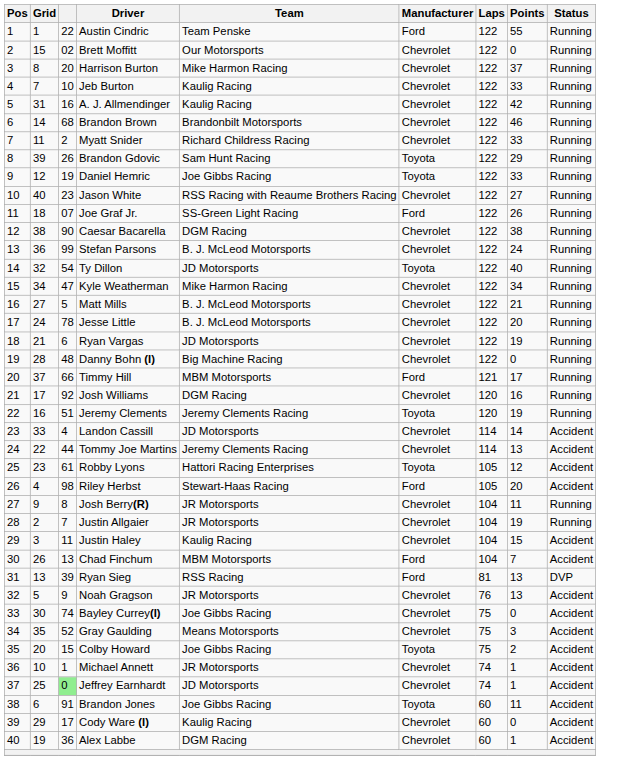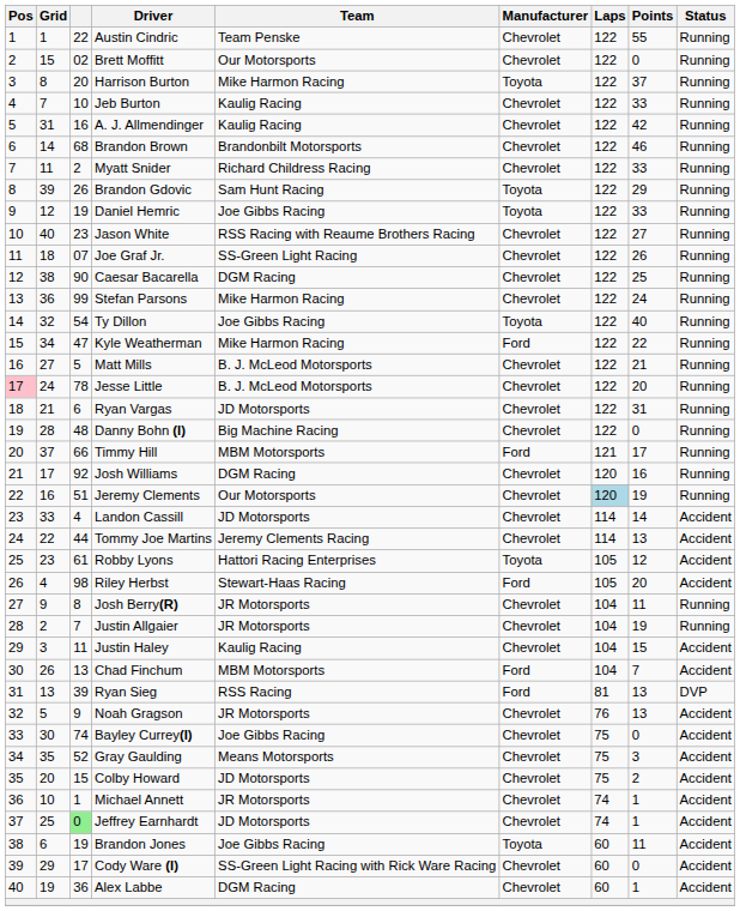 <table class="wikitable" style="font-size:98%">
 <tr>
 <th>Pos</th>
 <th>Grid</th>
 <th></th>
 <th>Driver</th>
 <th>Team</th>
 <th>Manufacturer</th>
 <th>Laps</th>
 <th>Points</th>
 <th>Status</th>
 </tr>
 <tr>
 <td>1</td>
 <td>1</td>
 <td>22</td>
 <td>Austin Cindric</td>
 <td>Team Penske</td>
-<td>Ford</td>
+<td>Chevrolet</td>
 <td>122</td>
 <td>55</td>
 <td>Running</td>
 </tr>
 <tr>
 <td>2</td>
 <td>15</td>
 <td>02</td>
 <td>Brett Moffitt</td>
 <td>Our Motorsports</td>
 <td>Chevrolet</td>
 <td>122</td>
 <td>0</td>
 <td>Running</td>
 </tr>
 <tr>
 <td>3</td>
 <td>8</td>
 <td>20</td>
 <td>Harrison Burton</td>
 <td>Mike Harmon Racing</td>
-<td>Chevrolet</td>
+<td>Toyota</td>
 <td>122</td>
 <td>37</td>
 <td>Running</td>
 </tr>
 <tr>
 <td>4</td>
 <td>7</td>
 <td>10</td>
 <td>Jeb Burton</td>
 <td>Kaulig Racing</td>
 <td>Chevrolet</td>
 <td>122</td>
 <td>33</td>
 <td>Running</td>
 </tr>
 <tr>
 <td>5</td>
 <td>31</td>
 <td>16</td>
 <td>A. J. Allmendinger</td>
 <td>Kaulig Racing</td>
 <td>Chevrolet</td>
 <td>122</td>
 <td>42</td>
 <td>Running</td>
 </tr>
 <tr>
 <td>6</td>
 <td>14</td>
 <td>68</td>
 <td>Brandon Brown</td>
 <td>Brandonbilt Motorsports</td>
 <td>Chevrolet</td>
 <td>122</td>
 <td>46</td>
 <td>Running</td>
 </tr>
 <tr>
 <td>7</td>
 <td>11</td>
 <td>2</td>
 <td>Myatt Snider</td>
 <td>Richard Childress Racing</td>
 <td>Chevrolet</td>
 <td>122</td>
 <td>33</td>
 <td>Running</td>
 </tr>
 <tr>
 <td>8</td>
 <td>39</td>
 <td>26</td>
 <td>Brandon Gdovic</td>
 <td>Sam Hunt Racing</td>
 <td>Toyota</td>
 <td>122</td>
 <td>29</td>
 <td>Running</td>
 </tr>
 <tr>
 <td>9</td>
 <td>12</td>
 <td>19</td>
 <td>Daniel Hemric</td>
 <td>Joe Gibbs Racing</td>
 <td>Toyota</td>
 <td>122</td>
 <td>33</td>
 <td>Running</td>
 </tr>
 <tr>
 <td>10</td>
 <td>40</td>
 <td>23</td>
 <td>Jason White</td>
 <td>RSS Racing with Reaume Brothers Racing</td>
 <td>Chevrolet</td>
 <td>122</td>
 <td>27</td>
 <td>Running</td>
 </tr>
 <tr>
 <td>11</td>
 <td>18</td>
 <td>07</td>
 <td>Joe Graf Jr.</td>
 <td>SS-Green Light Racing</td>
-<td>Ford</td>
+<td>Chevrolet</td>
 <td>122</td>
 <td>26</td>
 <td>Running</td>
 </tr>
 <tr>
 <td>12</td>
 <td>38</td>
 <td>90</td>
 <td>Caesar Bacarella</td>
 <td>DGM Racing</td>
 <td>Chevrolet</td>
 <td>122</td>
-<td>38</td>
+<td>25</td>
 <td>Running</td>
 </tr>
 <tr>
 <td>13</td>
 <td>36</td>
 <td>99</td>
 <td>Stefan Parsons</td>
-<td>B. J. McLeod Motorsports</td>
+<td>Mike Harmon Racing</td>
 <td>Chevrolet</td>
 <td>122</td>
 <td>24</td>
 <td>Running</td>
 </tr>
 <tr>
 <td>14</td>
 <td>32</td>
 <td>54</td>
 <td>Ty Dillon</td>
-<td>JD Motorsports</td>
+<td>Joe Gibbs Racing</td>
 <td>Toyota</td>
 <td>122</td>
 <td>40</td>
 <td>Running</td>
 </tr>
 <tr>
 <td>15</td>
 <td>34</td>
 <td>47</td>
 <td>Kyle Weatherman</td>
 <td>Mike Harmon Racing</td>
-<td>Chevrolet</td>
+<td>Ford</td>
 <td>122</td>
-<td>34</td>
+<td>22</td>
 <td>Running</td>
 </tr>
 <tr>
 <td>16</td>
 <td>27</td>
 <td>5</td>
 <td>Matt Mills</td>
 <td>B. J. McLeod Motorsports</td>
 <td>Chevrolet</td>
 <td>122</td>
 <td>21</td>
 <td>Running</td>
 </tr>
 <tr>
-<td>17</td>
+<td style="background: pink;">17</td>
 <td>24</td>
 <td>78</td>
 <td>Jesse Little</td>
 <td>B. J. McLeod Motorsports</td>
 <td>Chevrolet</td>
 <td>122</td>
 <td>20</td>
 <td>Running</td>
 </tr>
 <tr>
 <td>18</td>
 <td>21</td>
 <td>6</td>
 <td>Ryan Vargas</td>
 <td>JD Motorsports</td>
 <td>Chevrolet</td>
 <td>122</td>
-<td>19</td>
+<td>31</td>
 <td>Running</td>
 </tr>
 <tr>
 <td>19</td>
 <td>28</td>
 <td>48</td>
 <td>Danny Bohn <strong>(I)</strong></td>
 <td>Big Machine Racing</td>
 <td>Chevrolet</td>
 <td>122</td>
 <td>0</td>
 <td>Running</td>
 </tr>
 <tr>
 <td>20</td>
 <td>37</td>
 <td>66</td>
 <td>Timmy Hill</td>
 <td>MBM Motorsports</td>
 <td>Ford</td>
 <td>121</td>
 <td>17</td>
 <td>Running</td>
 </tr>
 <tr>
 <td>21</td>
 <td>17</td>
 <td>92</td>
 <td>Josh Williams</td>
 <td>DGM Racing</td>
 <td>Chevrolet</td>
 <td>120</td>
 <td>16</td>
 <td>Running</td>
 </tr>
 <tr>
 <td>22</td>
 <td>16</td>
 <td>51</td>
 <td>Jeremy Clements</td>
-<td>Jeremy Clements Racing</td>
-<td>Toyota</td>
-<td>120</td>
+<td>Our Motorsports</td>
+<td>Chevrolet</td>
+<td style="background: lightblue;">120</td>
 <td>19</td>
 <td>Running</td>
 </tr>
 <tr>
 <td>23</td>
 <td>33</td>
 <td>4</td>
 <td>Landon Cassill</td>
 <td>JD Motorsports</td>
 <td>Chevrolet</td>
 <td>114</td>
 <td>14</td>
 <td>Accident</td>
 </tr>
 <tr>
 <td>24</td>
 <td>22</td>
 <td>44</td>
 <td>Tommy Joe Martins</td>
 <td>Jeremy Clements Racing</td>
 <td>Chevrolet</td>
 <td>114</td>
 <td>13</td>
 <td>Accident</td>
 </tr>
 <tr>
 <td>25</td>
 <td>23</td>
 <td>61</td>
 <td>Robby Lyons</td>
 <td>Hattori Racing Enterprises</td>
 <td>Toyota</td>
 <td>105</td>
 <td>12</td>
 <td>Accident</td>
 </tr>
 <tr>
 <td>26</td>
 <td>4</td>
 <td>98</td>
 <td>Riley Herbst</td>
 <td>Stewart-Haas Racing</td>
 <td>Ford</td>
 <td>105</td>
 <td>20</td>
 <td>Accident</td>
 </tr>
 <tr>
 <td>27</td>
 <td>9</td>
 <td>8</td>
 <td>Josh Berry<strong>(R)</strong></td>
 <td>JR Motorsports</td>
 <td>Chevrolet</td>
 <td>104</td>
 <td>11</td>
 <td>Running</td>
 </tr>
 <tr>
 <td>28</td>
 <td>2</td>
 <td>7</td>
 <td>Justin Allgaier</td>
 <td>JR Motorsports</td>
 <td>Chevrolet</td>
 <td>104</td>
 <td>19</td>
 <td>Running</td>
 </tr>
 <tr>
 <td>29</td>
 <td>3</td>
 <td>11</td>
 <td>Justin Haley</td>
 <td>Kaulig Racing</td>
 <td>Chevrolet</td>
 <td>104</td>
 <td>15</td>
 <td>Accident</td>
 </tr>
 <tr>
 <td>30</td>
 <td>26</td>
 <td>13</td>
 <td>Chad Finchum</td>
 <td>MBM Motorsports</td>
 <td>Ford</td>
 <td>104</td>
 <td>7</td>
 <td>Accident</td>
 </tr>
 <tr>
 <td>31</td>
 <td>13</td>
 <td>39</td>
 <td>Ryan Sieg</td>
 <td>RSS Racing</td>
 <td>Ford</td>
 <td>81</td>
 <td>13</td>
 <td>DVP</td>
 </tr>
 <tr>
 <td>32</td>
 <td>5</td>
 <td>9</td>
 <td>Noah Gragson</td>
 <td>JR Motorsports</td>
 <td>Chevrolet</td>
 <td>76</td>
 <td>13</td>
 <td>Accident</td>
 </tr>
 <tr>
 <td>33</td>
 <td>30</td>
 <td>74</td>
 <td>Bayley Currey<strong>(I)</strong></td>
 <td>Joe Gibbs Racing</td>
 <td>Chevrolet</td>
 <td>75</td>
 <td>0</td>
 <td>Accident</td>
 </tr>
 <tr>
 <td>34</td>
 <td>35</td>
 <td>52</td>
 <td>Gray Gaulding</td>
 <td>Means Motorsports</td>
 <td>Chevrolet</td>
 <td>75</td>
 <td>3</td>
 <td>Accident</td>
 </tr>
 <tr>
 <td>35</td>
 <td>20</td>
 <td>15</td>
 <td>Colby Howard</td>
-<td>Joe Gibbs Racing</td>
-<td>Toyota</td>
+<td>JD Motorsports</td>
+<td>Chevrolet</td>
 <td>75</td>
 <td>2</td>
 <td>Accident</td>
 </tr>
 <tr>
 <td>36</td>
 <td>10</td>
 <td>1</td>
 <td>Michael Annett</td>
 <td>JR Motorsports</td>
 <td>Chevrolet</td>
 <td>74</td>
 <td>1</td>
 <td>Accident</td>
 </tr>
 <tr>
 <td>37</td>
 <td>25</td>
 <td style="background: lightgreen;">0</td>
 <td>Jeffrey Earnhardt</td>
 <td>JD Motorsports</td>
 <td>Chevrolet</td>
 <td>74</td>
 <td>1</td>
 <td>Accident</td>
 </tr>
 <tr>
 <td>38</td>
 <td>6</td>
-<td>91</td>
+<td>19</td>
 <td>Brandon Jones</td>
 <td>Joe Gibbs Racing</td>
 <td>Toyota</td>
 <td>60</td>
 <td>11</td>
 <td>Accident</td>
 </tr>
 <tr>
 <td>39</td>
 <td>29</td>
 <td>17</td>
 <td>Cody Ware <strong>(I)</strong></td>
-<td>Kaulig Racing</td>
+<td>SS-Green Light Racing with Rick Ware Racing</td>
 <td>Chevrolet</td>
 <td>60</td>
 <td>0</td>
 <td>Accident</td>
 </tr>
 <tr>
 <td>40</td>
 <td>19</td>
 <td>36</td>
 <td>Alex Labbe</td>
 <td>DGM Racing</td>
 <td>Chevrolet</td>
 <td>60</td>
 <td>1</td>
 <td>Accident</td>
 </tr>
 <tr>
 <th colspan="9"></th>
 </tr>
 <tr>
 </tr>
 </table>
